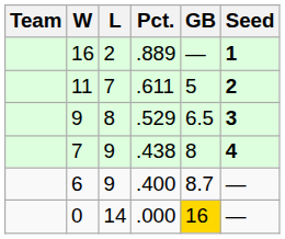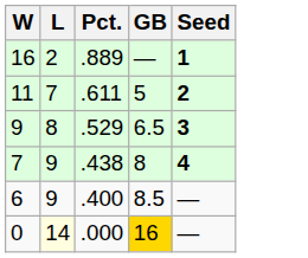 <table class=wikitable>
 <tr>
-<th>Team</th>
 <th>W</th>
 <th>L</th>
 <th>Pct.</th>
 <th>GB</th>
 <th>Seed</th>
 </tr>
 <tr bgcolor=ddffdd>
-<td></td>
 <td>16</td>
 <td>2</td>
 <td>.889</td>
 <td>—</td>
 <td><strong>1</strong></td>
 </tr>
 <tr bgcolor=ddffdd>
-<td></td>
 <td>11</td>
 <td>7</td>
 <td>.611</td>
 <td>5</td>
 <td><strong>2</strong></td>
 </tr>
 <tr bgcolor=ddffdd>
-<td></td>
 <td>9</td>
 <td>8</td>
 <td>.529</td>
 <td>6.5</td>
 <td><strong>3</strong></td>
 </tr>
 <tr bgcolor=ddffdd>
-<td></td>
 <td>7</td>
 <td>9</td>
 <td>.438</td>
 <td>8</td>
 <td><strong>4</strong></td>
 </tr>
 <tr>
-<td></td>
 <td>6</td>
 <td>9</td>
 <td>.400</td>
-<td>8.7</td>
+<td>8.5</td>
 <td>—</td>
 </tr>
 <tr>
-<td></td>
 <td>0</td>
-<td>14</td>
+<td style="background: lightyellow;">14</td>
 <td>.000</td>
 <td style="background: gold;">16</td>
 <td>—</td>
 </tr>
 </table>
